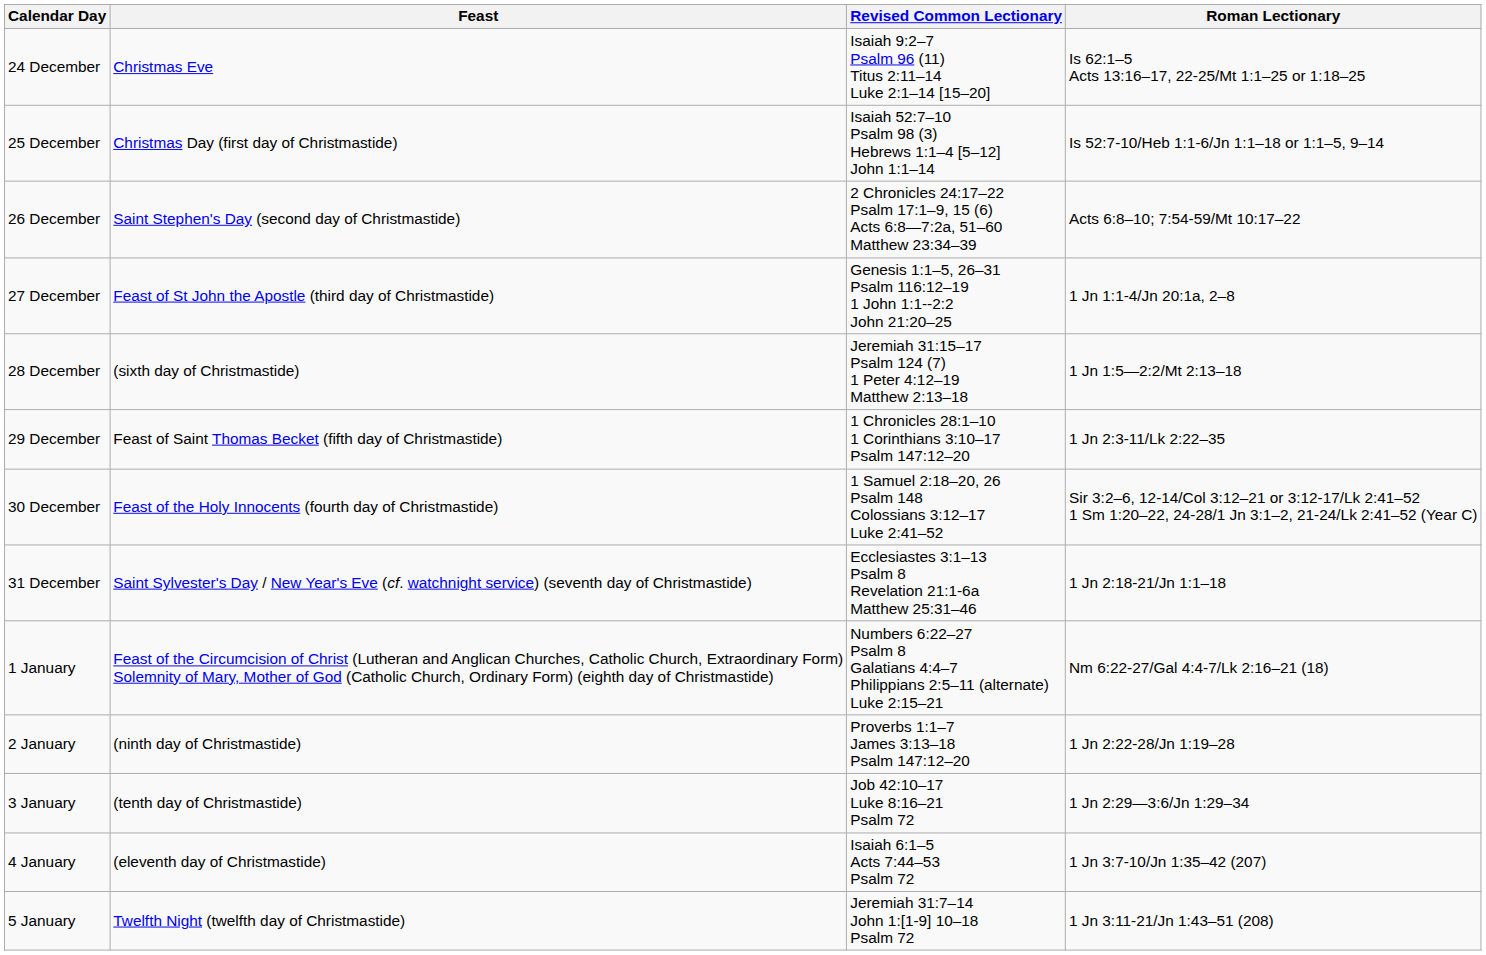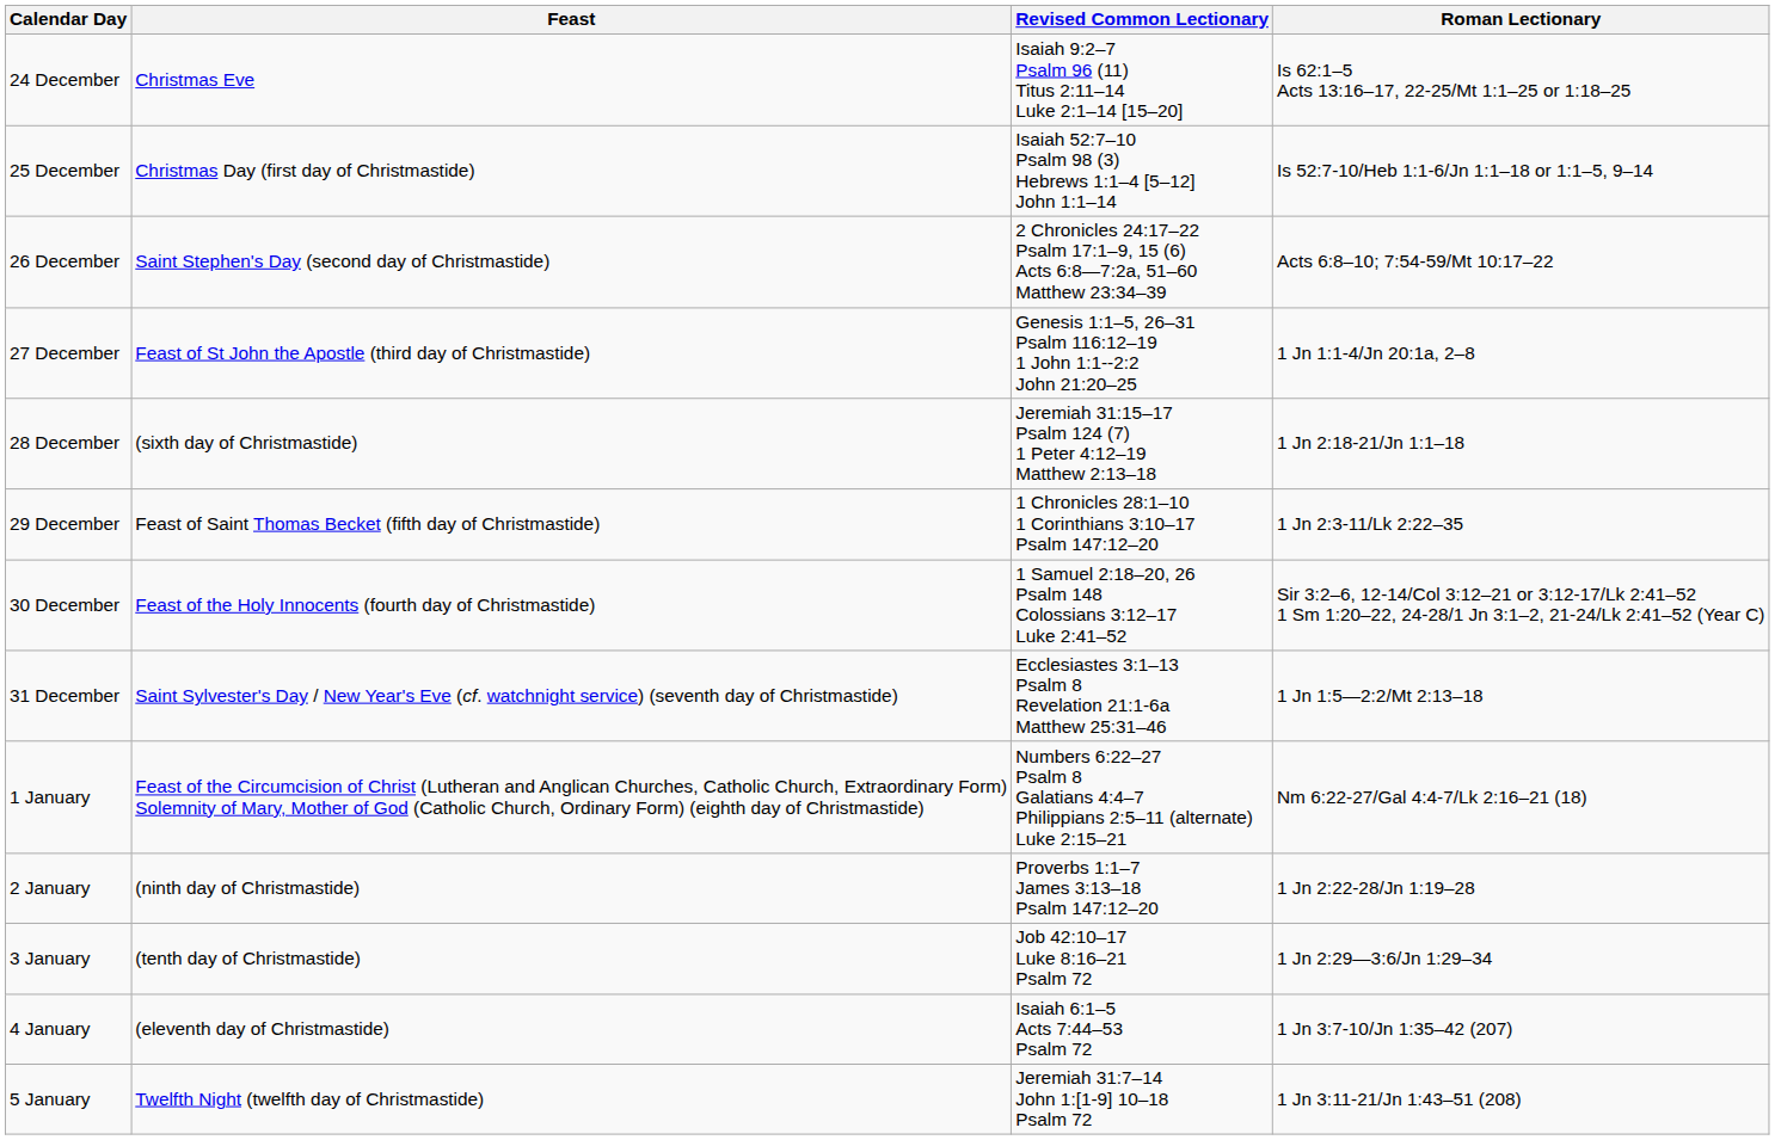 <table class="wikitable sortable">
 <tr>
 <th>Calendar Day</th>
 <th>Feast</th>
 <th><a href='#'>Revised Common Lectionary</a></th>
 <th>Roman Lectionary</th>
 </tr>
 <tr>
 <td>24 December</td>
 <td><a href='#'>Christmas Eve</a></td>
 <td>Isaiah 9:2–7<br><a href='#'>Psalm 96</a> (11)<br>Titus 2:11–14<br>Luke 2:1–14 [15–20]</td>
 <td>Is 62:1–5<br>Acts 13:16–17, 22-25/Mt 1:1–25 or 1:18–25</td>
 </tr>
 <tr>
 <td>25 December</td>
 <td><a href='#'>Christmas</a> Day (first day of Christmastide)</td>
 <td>Isaiah 52:7–10<br>Psalm 98 (3)<br>Hebrews 1:1–4 [5–12]<br>John 1:1–14</td>
 <td>Is 52:7-10/Heb 1:1-6/Jn 1:1–18 or 1:1–5, 9–14</td>
 </tr>
 <tr>
 <td>26 December</td>
 <td><a href='#'>Saint Stephen's Day</a> (second day of Christmastide)</td>
 <td>2 Chronicles 24:17–22<br>Psalm 17:1–9, 15 (6)<br>Acts 6:8—7:2a, 51–60<br>Matthew 23:34–39</td>
 <td>Acts 6:8–10; 7:54-59/Mt 10:17–22</td>
 </tr>
 <tr>
 <td>27 December</td>
 <td><a href='#'>Feast of St John the Apostle</a> (third day of Christmastide)</td>
 <td>Genesis 1:1–5, 26–31<br>Psalm 116:12–19<br>1 John 1:1--2:2<br>John 21:20–25</td>
 <td>1 Jn 1:1-4/Jn 20:1a, 2–8</td>
 </tr>
 <tr>
 <td>28 December</td>
 <td>(sixth day of Christmastide)</td>
 <td>Jeremiah 31:15–17<br>Psalm 124 (7)<br>1 Peter 4:12–19<br>Matthew 2:13–18</td>
-<td>1 Jn 1:5—2:2/Mt 2:13–18</td>
+<td>1 Jn 2:18-21/Jn 1:1–18</td>
 </tr>
 <tr>
 <td>29 December</td>
 <td>Feast of Saint <a href='#'>Thomas Becket</a> (fifth day of Christmastide)</td>
 <td>1 Chronicles 28:1–10<br>1 Corinthians 3:10–17<br>Psalm 147:12–20</td>
 <td>1 Jn 2:3-11/Lk 2:22–35</td>
 </tr>
 <tr>
 <td>30 December</td>
 <td><a href='#'>Feast of the Holy Innocents</a> (fourth day of Christmastide)</td>
 <td>1 Samuel 2:18–20, 26<br>Psalm 148<br>Colossians 3:12–17<br>Luke 2:41–52</td>
 <td>Sir 3:2–6, 12-14/Col 3:12–21 or 3:12-17/Lk 2:41–52<br>1 Sm 1:20–22, 24-28/1 Jn 3:1–2, 21-24/Lk 2:41–52  (Year C)</td>
 </tr>
 <tr>
 <td>31 December</td>
 <td><a href='#'>Saint Sylvester's Day</a> / <a href='#'>New Year's Eve</a> (<em>cf</em>. <a href='#'>watchnight service</a>) (seventh day of Christmastide)</td>
 <td>Ecclesiastes 3:1–13<br>Psalm 8<br>Revelation 21:1-6a<br>Matthew 25:31–46</td>
-<td>1 Jn 2:18-21/Jn 1:1–18</td>
+<td>1 Jn 1:5—2:2/Mt 2:13–18</td>
 </tr>
 <tr>
 <td>1 January</td>
 <td><a href='#'>Feast of the Circumcision of Christ</a> (Lutheran and Anglican Churches, Catholic Church, Extraordinary Form)<br><a href='#'>Solemnity of Mary, Mother of God</a> (Catholic Church, Ordinary Form) (eighth day of Christmastide)</td>
 <td>Numbers 6:22–27<br>Psalm 8<br>Galatians 4:4–7<br>Philippians 2:5–11 (alternate)<br>Luke 2:15–21</td>
 <td>Nm 6:22-27/Gal 4:4-7/Lk 2:16–21 (18)</td>
 </tr>
 <tr>
 <td>2 January</td>
 <td>(ninth day of Christmastide)</td>
 <td>Proverbs 1:1–7<br> James 3:13–18<br> Psalm 147:12–20</td>
 <td>1 Jn 2:22-28/Jn 1:19–28</td>
 </tr>
 <tr>
 <td>3 January</td>
 <td>(tenth day of Christmastide)</td>
 <td>Job 42:10–17<br> Luke 8:16–21<br> Psalm 72</td>
 <td>1 Jn 2:29—3:6/Jn 1:29–34</td>
 </tr>
 <tr>
 <td>4 January</td>
 <td>(eleventh day of Christmastide)</td>
 <td>Isaiah 6:1–5<br> Acts 7:44–53<br> Psalm 72</td>
 <td>1 Jn 3:7-10/Jn 1:35–42 (207)</td>
 </tr>
 <tr>
 <td>5 January</td>
 <td><a href='#'>Twelfth Night</a> (twelfth day of Christmastide)</td>
 <td>Jeremiah 31:7–14<br> John 1:[1-9] 10–18<br> Psalm 72</td>
 <td>1 Jn 3:11-21/Jn 1:43–51 (208)</td>
 </tr>
 </table>
